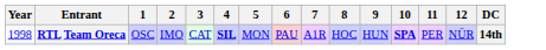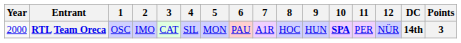 <table class="wikitable" style="text-align:center; font-size:90%">
 <tr>
 <th>Year</th>
 <th>Entrant</th>
 <th>1</th>
 <th>2</th>
 <th>3</th>
 <th>4</th>
 <th>5</th>
 <th>6</th>
 <th>7</th>
 <th>8</th>
 <th>9</th>
 <th>10</th>
 <th>11</th>
 <th>12</th>
 <th>DC</th>
+<th>Points</th>
 </tr>
 <tr>
-<td><a href='#'>1998</a></td>
+<td><a href='#'>2000</a></td>
 <th><a href='#'>RTL</a> <a href='#'>Team Oreca</a></th>
 <td style="background:#CFCFFF;"><a href='#'>OSC</a><br></td>
 <td style="background:#CFCFFF;"><a href='#'>IMO</a><br></td>
 <td style="background:#DFFFDF;"><a href='#'>CAT</a><br></td>
-<td style="background:#CFCFFF;"><strong><a href='#'>SIL</a><br></strong></td>
+<td style="background:#CFCFFF;"><a href='#'>SIL</a><br></td>
 <td style="background:#CFCFFF;"><a href='#'>MON</a><br></td>
 <td style="background:#FFCFCF;"><a href='#'>PAU</a><br></td>
 <td style="background:#EFCFFF;"><a href='#'>A1R</a><br></td>
 <td style="background:#CFCFFF;"><a href='#'>HOC</a><br></td>
 <td style="background:#CFCFFF;"><a href='#'>HUN</a><br></td>
 <td style="background:#EFCFFF;"><strong><a href='#'>SPA</a><br></strong></td>
 <td style="background:#EFCFFF;"><a href='#'>PER</a><br></td>
 <td style="background:#CFCFFF;"><a href='#'>NÜR</a><br></td>
 <th>14th</th>
+<th>3</th>
 </tr>
 </table>
